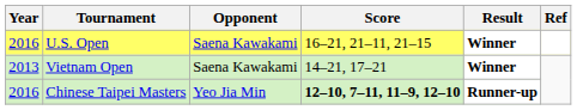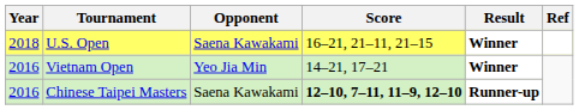 <table class="sortable wikitable" style="font-size: 90%;">
 <tr>
 <th>Year</th>
 <th>Tournament</th>
 <th>Opponent</th>
 <th>Score</th>
 <th>Result</th>
 <th>Ref</th>
 </tr>
 <tr style="background:#FFFF67">
-<td align="center"><a href='#'>2016</a></td>
+<td align="center"><a href='#'>2018</a></td>
 <td align="left"><a href='#'>U.S. Open</a></td>
 <td align="left"> <a href='#'>Saena Kawakami</a></td>
 <td align="left">16–21, 21–11, 21–15</td>
 <td style="text-align:left; background:white"> <strong>Winner</strong></td>
 <td style="text-align:center; background:white"></td>
 </tr>
 <tr style="background:#D4F1C5">
-<td align="center"><a href='#'>2013</a></td>
+<td align="center"><a href='#'>2016</a></td>
 <td align="left"><a href='#'>Vietnam Open</a></td>
-<td align="left"> Saena Kawakami</td>
+<td align="left"> <a href='#'>Yeo Jia Min</a></td>
 <td align="left">14–21, 17–21</td>
 <td style="text-align:left; background:white"> <strong>Winner</strong></td>
 </tr>
 <tr style="background:#D4F1C5">
 <td align="center"><a href='#'>2016</a></td>
 <td align="left"><a href='#'>Chinese Taipei Masters</a></td>
-<td align="left"> <a href='#'>Yeo Jia Min</a></td>
+<td align="left"> Saena Kawakami</td>
 <td align="left"><strong>12–10, 7–11, 11–9, 12–10</strong></td>
 <td style="text-align:left; background:white"> <strong>Runner-up</strong></td>
 </tr>
 </table>
